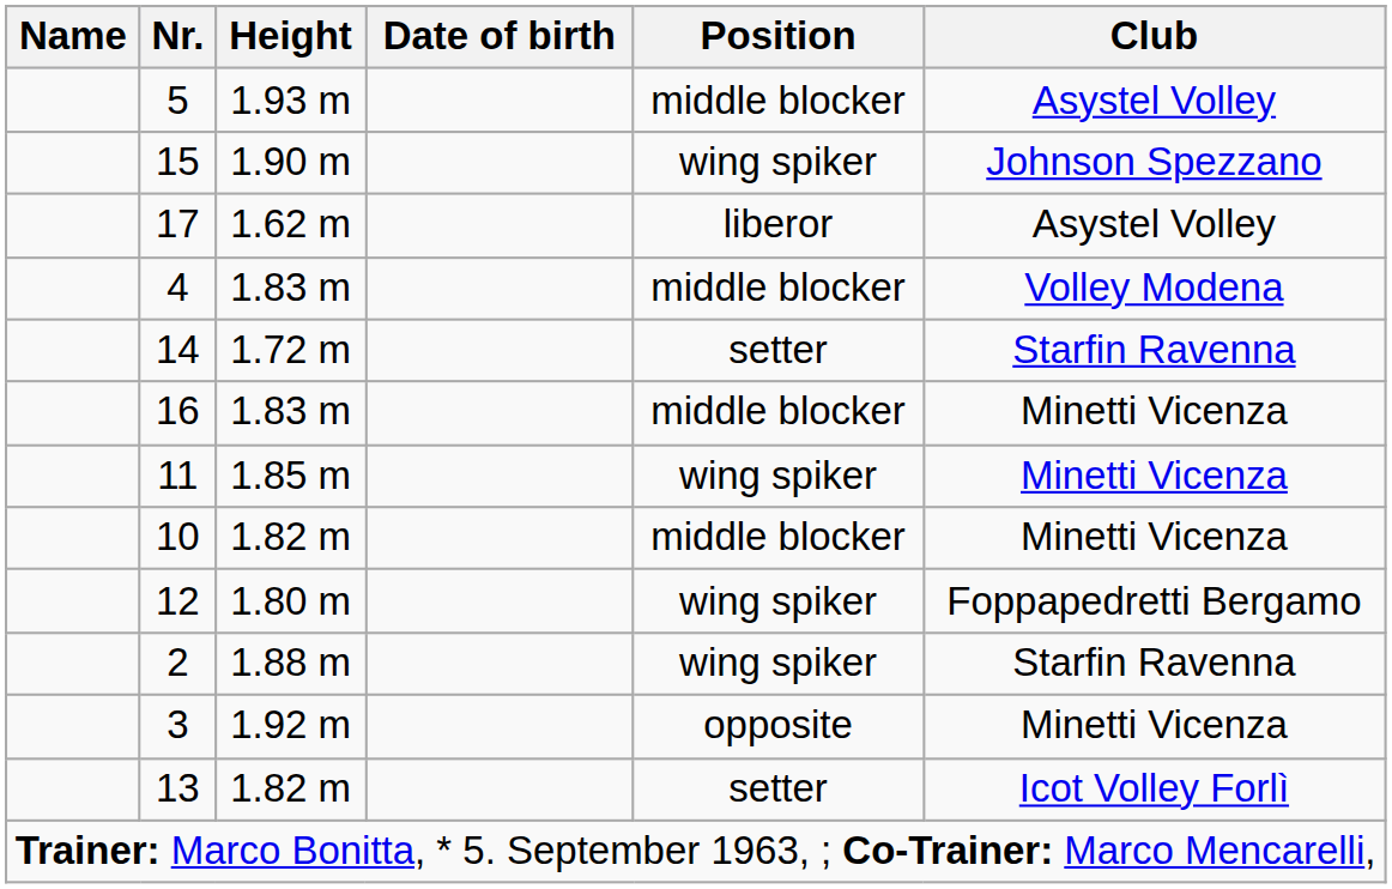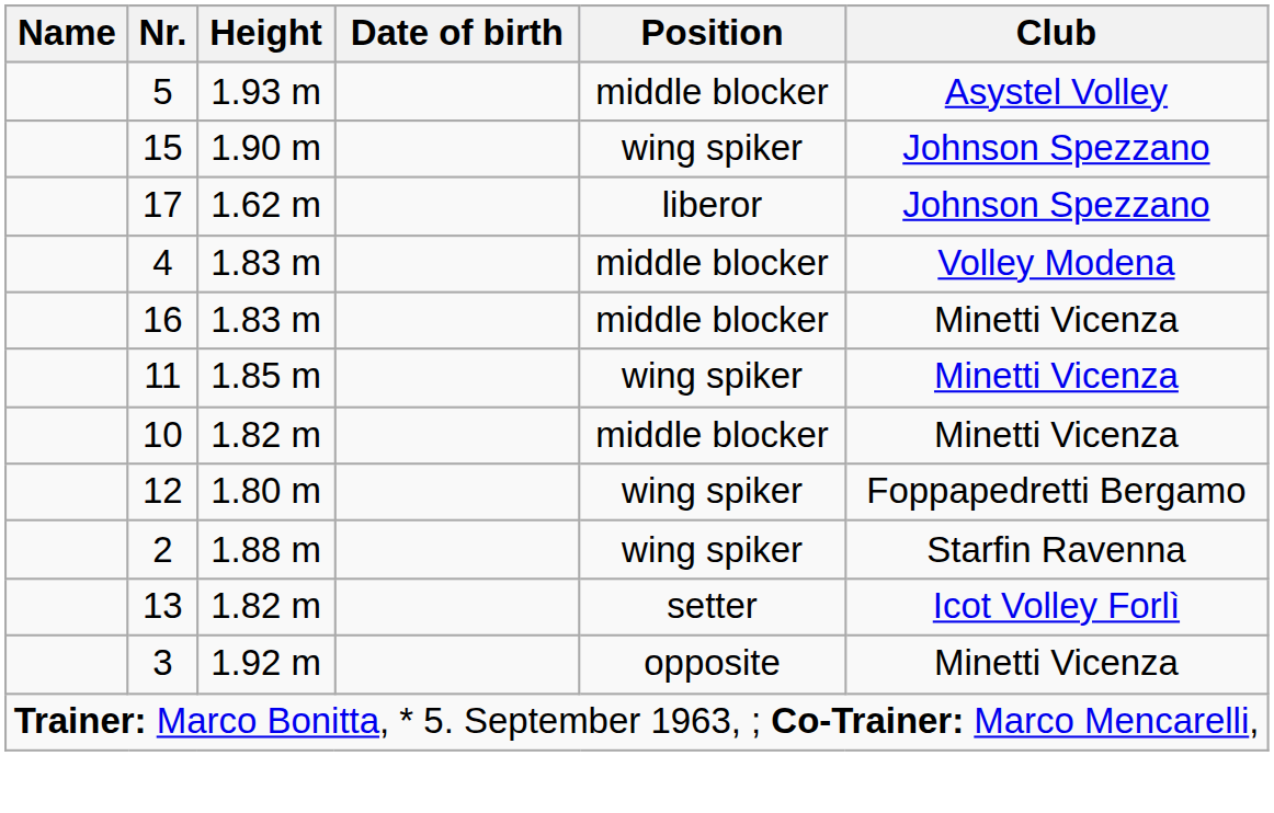 <table class="wikitable sortable" style="margin-bottom:0">
 <tr style="text-align:center; background:lavender;">
 <th>Name</th>
 <th>Nr.</th>
 <th>Height</th>
 <th>Date of birth</th>
 <th>Position</th>
 <th>Club</th>
 </tr>
 <tr style="text-align:center;">
 <td align="left"></td>
 <td>5</td>
 <td>1.93 m</td>
 <td></td>
 <td>middle blocker</td>
 <td><a href='#'>Asystel Volley</a></td>
 </tr>
 <tr style="text-align:center;">
 <td align="left"></td>
 <td>15</td>
 <td>1.90 m</td>
 <td></td>
 <td>wing spiker</td>
 <td><a href='#'>Johnson Spezzano</a></td>
 </tr>
 <tr style="text-align:center;">
 <td align="left"></td>
 <td>17</td>
 <td>1.62 m</td>
 <td></td>
 <td>liberor</td>
-<td>Asystel Volley</td>
+<td><a href='#'>Johnson Spezzano</a></td>
 </tr>
 <tr style="text-align:center;">
 <td align="left"></td>
 <td>4</td>
 <td>1.83 m</td>
 <td></td>
 <td>middle blocker</td>
 <td><a href='#'>Volley Modena</a></td>
-</tr>
-<tr style="text-align:center;">
-<td align="left"></td>
-<td>14</td>
-<td>1.72 m</td>
-<td></td>
-<td>setter</td>
-<td><a href='#'>Starfin Ravenna</a></td>
 </tr>
 <tr style="text-align:center;">
 <td align="left"></td>
 <td>16</td>
 <td>1.83 m</td>
 <td></td>
 <td>middle blocker</td>
 <td>Minetti Vicenza</td>
 </tr>
 <tr style="text-align:center;">
 <td align="left"></td>
 <td>11</td>
 <td>1.85 m</td>
 <td></td>
 <td>wing spiker</td>
 <td><a href='#'>Minetti Vicenza</a></td>
 </tr>
 <tr style="text-align:center;">
 <td align="left"></td>
 <td>10</td>
 <td>1.82 m</td>
 <td></td>
 <td>middle blocker</td>
 <td>Minetti Vicenza</td>
 </tr>
 <tr style="text-align:center;">
 <td align="left"></td>
 <td>12</td>
 <td>1.80 m</td>
 <td></td>
 <td>wing spiker</td>
 <td>Foppapedretti Bergamo</td>
 </tr>
 <tr style="text-align:center;">
 <td align="left"></td>
 <td>2</td>
 <td>1.88 m</td>
 <td></td>
 <td>wing spiker</td>
 <td>Starfin Ravenna</td>
 </tr>
 <tr style="text-align:center;">
 <td align="left"></td>
+<td>13</td>
+<td>1.82 m</td>
+<td></td>
+<td>setter</td>
+<td><a href='#'>Icot Volley Forlì</a></td>
+</tr>
+<tr style="text-align:center;">
+<td align="left"></td>
 <td>3</td>
 <td>1.92 m</td>
 <td></td>
 <td>opposite</td>
 <td>Minetti Vicenza</td>
 </tr>
-<tr style="text-align:center;">
-<td align="left"></td>
-<td>13</td>
-<td>1.82 m</td>
-<td></td>
-<td>setter</td>
-<td><a href='#'>Icot Volley Forlì</a></td>
-</tr>
 <tr class="sortbottom">
 <td colspan="6"><strong>Trainer:</strong> <a href='#'>Marco Bonitta</a>, * 5. September 1963, ; <strong>Co-Trainer:</strong> <a href='#'>Marco Mencarelli</a>, </td>
 </tr>
 </table>
